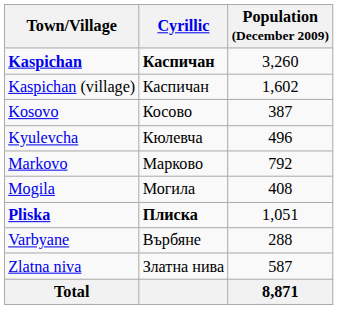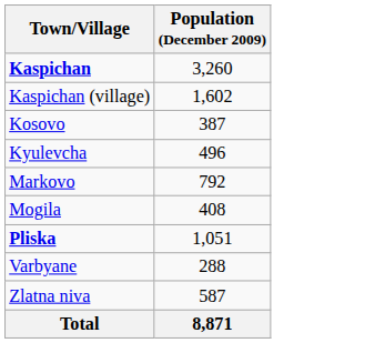 <table class="wikitable sortable">
 <tr>
 <th>Town/Village</th>
-<th><a href='#'>Cyrillic</a></th>
 <th>Population<br><small>(December 2009)</small></th>
 </tr>
 <tr>
 <td><strong><a href='#'>Kaspichan</a></strong></td>
-<td><strong>Каспичан</strong></td>
 <td align="center">3,260</td>
 </tr>
 <tr>
 <td><a href='#'>Kaspichan</a> (village)</td>
-<td>Каспичан</td>
 <td align="center">1,602</td>
 </tr>
 <tr>
 <td><a href='#'>Kosovo</a></td>
-<td>Косово</td>
 <td align="center">387</td>
 </tr>
 <tr>
 <td><a href='#'>Kyulevcha</a></td>
-<td>Кюлевча</td>
 <td align="center">496</td>
 </tr>
 <tr>
 <td><a href='#'>Markovo</a></td>
-<td>Марково</td>
 <td align="center">792</td>
 </tr>
 <tr>
 <td><a href='#'>Mogila</a></td>
-<td>Могила</td>
 <td align="center">408</td>
 </tr>
 <tr>
 <td><strong><a href='#'>Pliska</a></strong></td>
-<td><strong>Плиска</strong></td>
 <td align="center">1,051</td>
 </tr>
 <tr>
 <td><a href='#'>Varbyane</a></td>
-<td>Върбяне</td>
 <td align="center">288</td>
 </tr>
 <tr>
 <td><a href='#'>Zlatna niva</a></td>
-<td>Златна нива</td>
 <td align="center">587</td>
 </tr>
 <tr>
 <th>Total</th>
-<th></th>
 <th align="center">8,871</th>
 </tr>
 </table>
